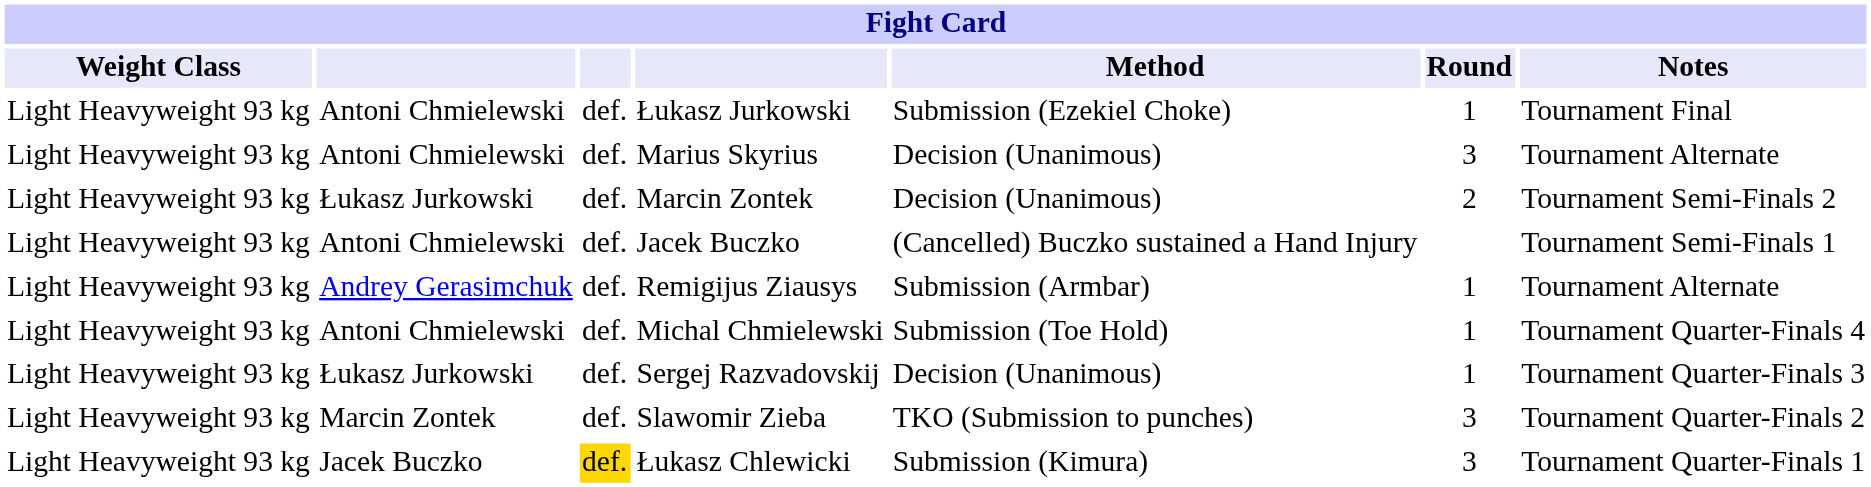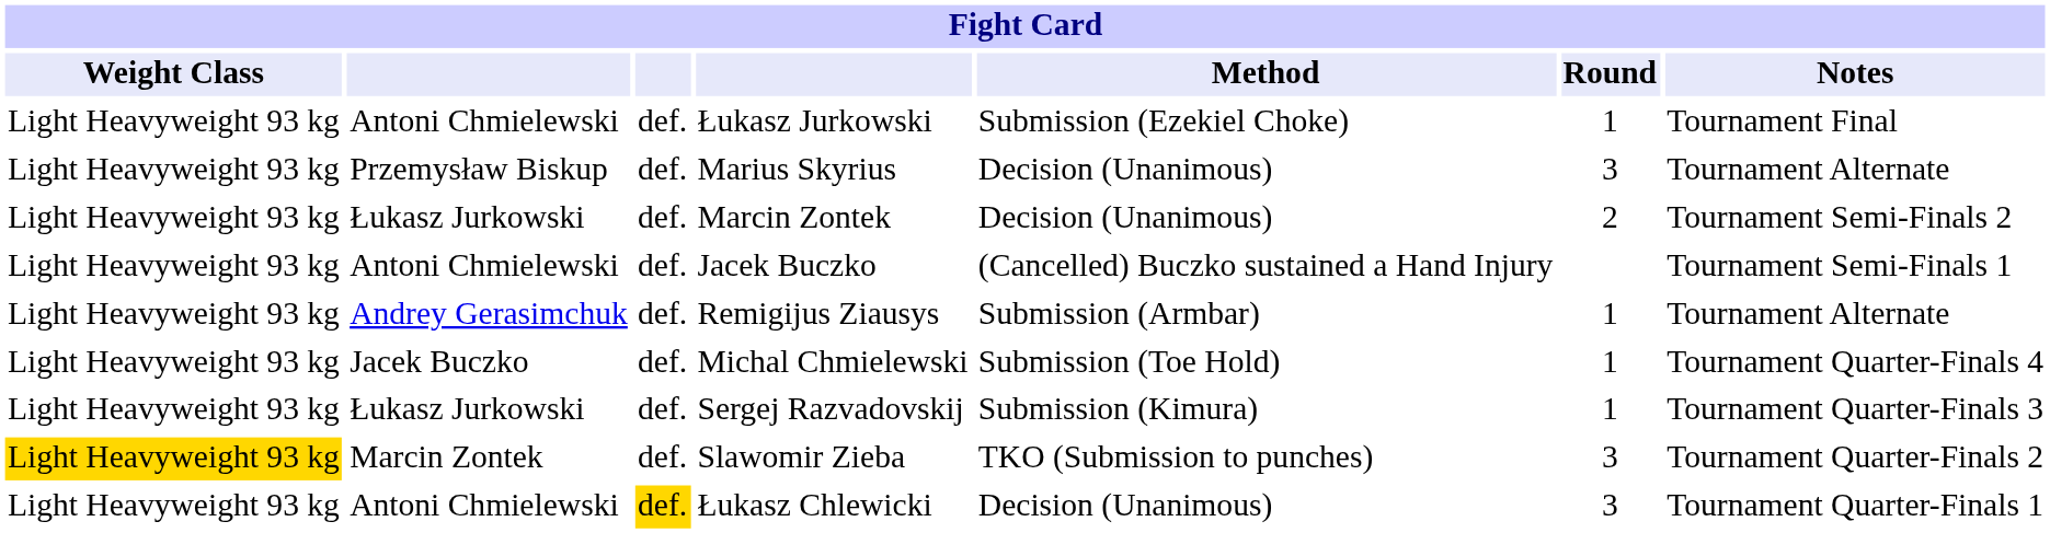 <table class="toccolours" style="font-size: 80%;">
 <tr>
 <th colspan="8" style="background-color: #ccf; color: #000080; text-align: center;"><strong>Fight Card</strong></th>
 </tr>
 <tr>
 <th colspan="1" style="background-color: #E6E8FA; color: #000000; text-align: center;">Weight Class</th>
 <th colspan="1" style="background-color: #E6E8FA; color: #000000; text-align: center;"></th>
 <th colspan="1" style="background-color: #E6E8FA; color: #000000; text-align: center;"></th>
 <th colspan="1" style="background-color: #E6E8FA; color: #000000; text-align: center;"></th>
 <th colspan="1" style="background-color: #E6E8FA; color: #000000; text-align: center;">Method</th>
 <th colspan="1" style="background-color: #E6E8FA; color: #000000; text-align: center;">Round</th>
 <th colspan="1" style="background-color: #E6E8FA; color: #000000; text-align: center;">Notes</th>
 </tr>
 <tr>
 <td>Light Heavyweight 93 kg</td>
 <td> Antoni Chmielewski</td>
 <td align=center>def.</td>
 <td> Łukasz Jurkowski</td>
 <td>Submission (Ezekiel Choke)</td>
 <td align=center>1</td>
 <td>Tournament Final</td>
 </tr>
 <tr>
 <td>Light Heavyweight 93 kg</td>
-<td> Antoni Chmielewski</td>
+<td> Przemysław Biskup</td>
 <td align=center>def.</td>
 <td> Marius Skyrius</td>
 <td>Decision (Unanimous)</td>
 <td align=center>3</td>
 <td>Tournament Alternate</td>
 </tr>
 <tr>
 <td>Light Heavyweight 93 kg</td>
 <td> Łukasz Jurkowski</td>
 <td align=center>def.</td>
 <td> Marcin Zontek</td>
 <td>Decision (Unanimous)</td>
 <td align=center>2</td>
 <td>Tournament Semi-Finals 2</td>
 </tr>
 <tr>
 <td>Light Heavyweight 93 kg</td>
 <td> Antoni Chmielewski</td>
 <td align=center>def.</td>
 <td> Jacek Buczko</td>
 <td>(Cancelled) Buczko sustained a Hand Injury</td>
 <td align=center></td>
 <td>Tournament Semi-Finals 1</td>
 </tr>
 <tr>
 <td>Light Heavyweight 93 kg</td>
 <td> <a href='#'>Andrey Gerasimchuk</a></td>
 <td align=center>def.</td>
 <td> Remigijus Ziausys</td>
 <td>Submission (Armbar)</td>
 <td align=center>1</td>
 <td>Tournament Alternate</td>
 </tr>
 <tr>
 <td>Light Heavyweight 93 kg</td>
-<td> Antoni Chmielewski</td>
+<td> Jacek Buczko</td>
 <td align=center>def.</td>
 <td> Michal Chmielewski</td>
 <td>Submission (Toe Hold)</td>
 <td align=center>1</td>
 <td>Tournament Quarter-Finals 4</td>
 </tr>
 <tr>
 <td>Light Heavyweight 93 kg</td>
 <td> Łukasz Jurkowski</td>
 <td align=center>def.</td>
 <td> Sergej Razvadovskij</td>
-<td>Decision (Unanimous)</td>
+<td>Submission (Kimura)</td>
 <td align=center>1</td>
 <td>Tournament Quarter-Finals 3</td>
 </tr>
 <tr>
-<td>Light Heavyweight 93 kg</td>
+<td style="background: gold;">Light Heavyweight 93 kg</td>
 <td> Marcin Zontek</td>
 <td align=center>def.</td>
 <td>  Slawomir Zieba</td>
 <td>TKO (Submission to punches)</td>
 <td align=center>3</td>
 <td>Tournament Quarter-Finals 2</td>
 </tr>
 <tr>
 <td>Light Heavyweight 93 kg</td>
-<td> Jacek Buczko</td>
+<td> Antoni Chmielewski</td>
 <td align=center style="background: gold;">def.</td>
 <td> Łukasz Chlewicki</td>
-<td>Submission (Kimura)</td>
+<td>Decision (Unanimous)</td>
 <td align=center>3</td>
 <td>Tournament Quarter-Finals 1</td>
 </tr>
 <tr>
 </tr>
 </table>
